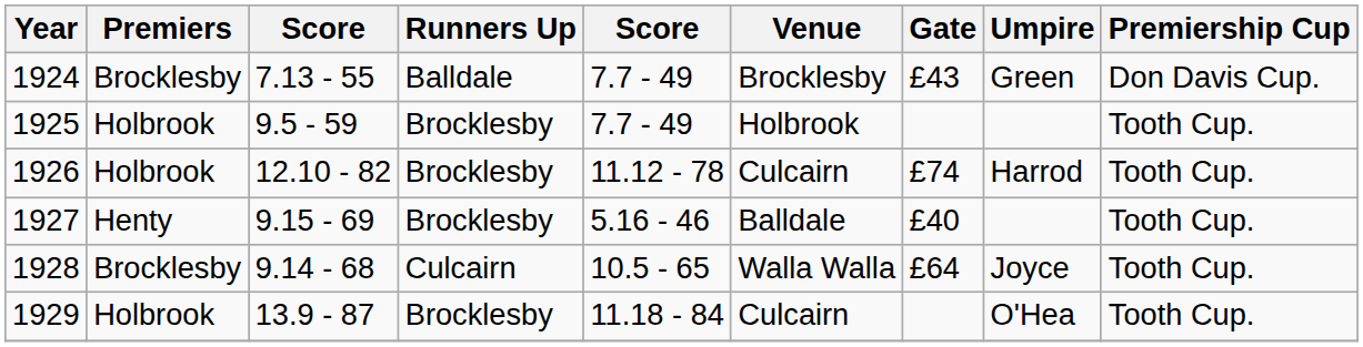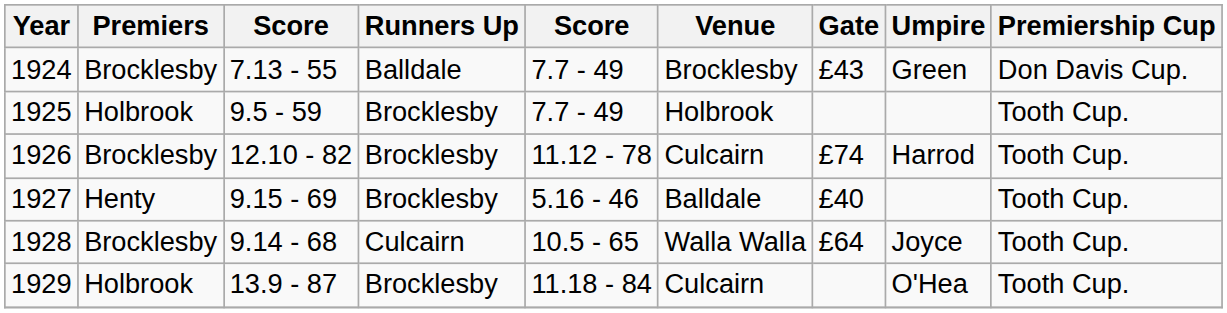 <table class="wikitable sortable">
 <tr>
 <th>Year</th>
 <th><span><strong>Premiers</strong></span></th>
 <th>Score</th>
 <th>Runners Up</th>
 <th>Score</th>
 <th>Venue</th>
 <th>Gate</th>
 <th>Umpire</th>
 <th>Premiership Cup</th>
 </tr>
 <tr>
 <td>1924</td>
 <td>Brocklesby</td>
 <td>7.13 - 55</td>
 <td>Balldale</td>
 <td>7.7 - 49</td>
 <td>Brocklesby</td>
 <td>£43</td>
 <td>Green</td>
 <td> Don Davis Cup.</td>
 </tr>
 <tr>
 <td>1925</td>
 <td>Holbrook</td>
 <td>9.5 - 59</td>
 <td>Brocklesby</td>
 <td>7.7 - 49</td>
 <td>Holbrook</td>
 <td></td>
 <td></td>
 <td> Tooth Cup.</td>
 </tr>
 <tr>
 <td>1926</td>
-<td>Holbrook</td>
+<td>Brocklesby</td>
 <td>12.10 - 82</td>
 <td>Brocklesby</td>
 <td>11.12 - 78</td>
 <td>Culcairn</td>
 <td>£74</td>
 <td>Harrod</td>
 <td> Tooth Cup.</td>
 </tr>
 <tr>
 <td>1927</td>
 <td>Henty</td>
 <td>9.15 - 69</td>
 <td>Brocklesby</td>
 <td>5.16 - 46</td>
 <td>Balldale</td>
 <td>£40</td>
 <td></td>
 <td> Tooth Cup.</td>
 </tr>
 <tr>
 <td>1928</td>
 <td>Brocklesby</td>
 <td>9.14 - 68</td>
 <td>Culcairn</td>
 <td>10.5 - 65</td>
 <td>Walla Walla</td>
 <td>£64</td>
 <td>Joyce</td>
 <td> Tooth Cup.</td>
 </tr>
 <tr>
 <td>1929</td>
 <td>Holbrook</td>
 <td>13.9 - 87</td>
 <td>Brocklesby</td>
 <td>11.18 - 84</td>
 <td>Culcairn</td>
 <td></td>
 <td>O'Hea</td>
 <td> Tooth Cup.</td>
 </tr>
 <tr>
 </tr>
 </table>
